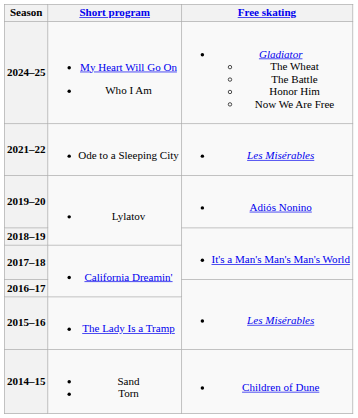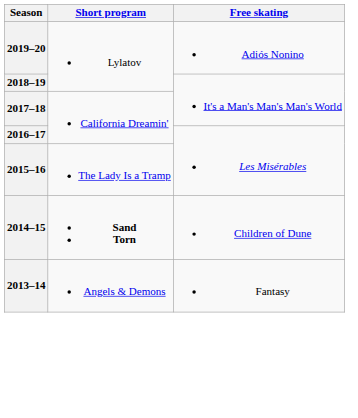 <table class=wikitable style=text-align:center>
 <tr>
 <th>Season</th>
 <th><a href='#'>Short program</a></th>
 <th><a href='#'>Free skating</a></th>
-</tr>
-<tr>
-<th>2024–25 <br> </th>
-<td><br><ul><li><a href='#'>My Heart Will Go On</a> <br> </li></ul><ul><li>Who I Am <br> </li></ul></td>
-<td><br><ul><li><em><a href='#'>Gladiator</a></em><ul><li>The Wheat</li><li>The Battle</li><li>Honor Him</li><li>Now We Are Free <br> </li></ul></li></ul></td>
-</tr>
-<tr>
-<th>2021–22 <br> </th>
-<td><br><ul><li>Ode to a Sleeping City <br> </li></ul></td>
-<td><br><ul><li><em><a href='#'>Les Misérables</a></em> <br></li></ul></td>
 </tr>
 <tr>
 <th>2019–20 <br> </th>
 <td rowspan=2><br><ul><li>Lylatov <br></li></ul></td>
 <td><br><ul><li><a href='#'>Adiós Nonino</a> <br></li></ul></td>
 </tr>
 <tr>
 <th>2018–19 <br></th>
 <td rowspan=2><br><ul><li><a href='#'>It's a Man's Man's Man's World</a> <br></li></ul></td>
 </tr>
 <tr>
 <th>2017–18 <br> </th>
 <td rowspan=2><br><ul><li><a href='#'>California Dreamin'</a> <br></li></ul></td>
 </tr>
 <tr>
 <th>2016–17 <br> </th>
 <td rowspan=2><br><ul><li><em><a href='#'>Les Misérables</a></em> <br></li></ul></td>
 </tr>
 <tr>
 <th>2015–16 <br> </th>
 <td><br><ul><li><a href='#'>The Lady Is a Tramp</a> <br></li></ul></td>
 </tr>
 <tr>
 <th>2014–15 <br> </th>
-<td><br><ul><li>Sand <br></li><li>Torn <br></li></ul></td>
+<td><strong><br><ul><li>Sand <br></li><li>Torn <br></li></ul></strong></td>
 <td><br><ul><li><a href='#'>Children of Dune</a> <br></li></ul></td>
 </tr>
+<tr>
+<th>2013–14 <br> </th>
+<td><br><ul><li><a href='#'>Angels & Demons</a> <br></li></ul></td>
+<td><br><ul><li>Fantasy <br></li></ul></td>
+</tr>
 </table>
